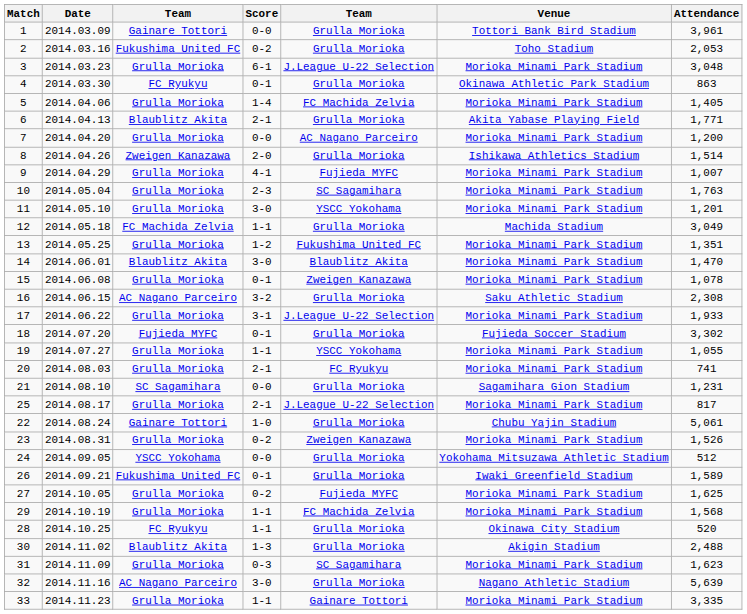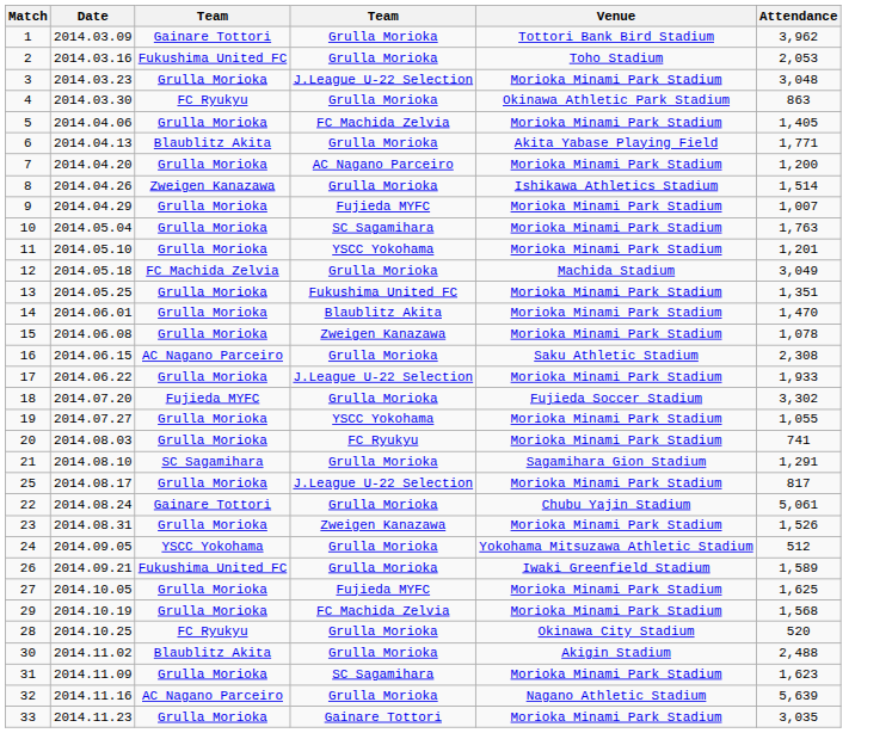 <table class="wikitable" style="text-align:center;">
 <tr>
 <th>Match</th>
 <th>Date</th>
 <th>Team</th>
-<th>Score</th>
 <th>Team</th>
 <th>Venue</th>
 <th>Attendance</th>
 </tr>
 <tr>
 <td>1</td>
 <td>2014.03.09</td>
 <td><a href='#'>Gainare Tottori</a></td>
-<td>0-0</td>
 <td><a href='#'>Grulla Morioka</a></td>
 <td><a href='#'>Tottori Bank Bird Stadium</a></td>
-<td>3,961</td>
+<td>3,962</td>
 </tr>
 <tr>
 <td>2</td>
 <td>2014.03.16</td>
 <td><a href='#'>Fukushima United FC</a></td>
-<td>0-2</td>
 <td><a href='#'>Grulla Morioka</a></td>
 <td><a href='#'>Toho Stadium</a></td>
 <td>2,053</td>
 </tr>
 <tr>
 <td>3</td>
 <td>2014.03.23</td>
 <td><a href='#'>Grulla Morioka</a></td>
-<td>6-1</td>
 <td><a href='#'>J.League U-22 Selection</a></td>
 <td><a href='#'>Morioka Minami Park Stadium</a></td>
 <td>3,048</td>
 </tr>
 <tr>
 <td>4</td>
 <td>2014.03.30</td>
 <td><a href='#'>FC Ryukyu</a></td>
-<td>0-1</td>
 <td><a href='#'>Grulla Morioka</a></td>
 <td><a href='#'>Okinawa Athletic Park Stadium</a></td>
 <td>863</td>
 </tr>
 <tr>
 <td>5</td>
 <td>2014.04.06</td>
 <td><a href='#'>Grulla Morioka</a></td>
-<td>1-4</td>
 <td><a href='#'>FC Machida Zelvia</a></td>
 <td><a href='#'>Morioka Minami Park Stadium</a></td>
 <td>1,405</td>
 </tr>
 <tr>
 <td>6</td>
 <td>2014.04.13</td>
 <td><a href='#'>Blaublitz Akita</a></td>
-<td>2-1</td>
 <td><a href='#'>Grulla Morioka</a></td>
 <td><a href='#'>Akita Yabase Playing Field</a></td>
 <td>1,771</td>
 </tr>
 <tr>
 <td>7</td>
 <td>2014.04.20</td>
 <td><a href='#'>Grulla Morioka</a></td>
-<td>0-0</td>
 <td><a href='#'>AC Nagano Parceiro</a></td>
 <td><a href='#'>Morioka Minami Park Stadium</a></td>
 <td>1,200</td>
 </tr>
 <tr>
 <td>8</td>
 <td>2014.04.26</td>
 <td><a href='#'>Zweigen Kanazawa</a></td>
-<td>2-0</td>
 <td><a href='#'>Grulla Morioka</a></td>
 <td><a href='#'>Ishikawa Athletics Stadium</a></td>
 <td>1,514</td>
 </tr>
 <tr>
 <td>9</td>
 <td>2014.04.29</td>
 <td><a href='#'>Grulla Morioka</a></td>
-<td>4-1</td>
 <td><a href='#'>Fujieda MYFC</a></td>
 <td><a href='#'>Morioka Minami Park Stadium</a></td>
 <td>1,007</td>
 </tr>
 <tr>
 <td>10</td>
 <td>2014.05.04</td>
 <td><a href='#'>Grulla Morioka</a></td>
-<td>2-3</td>
 <td><a href='#'>SC Sagamihara</a></td>
 <td><a href='#'>Morioka Minami Park Stadium</a></td>
 <td>1,763</td>
 </tr>
 <tr>
 <td>11</td>
 <td>2014.05.10</td>
 <td><a href='#'>Grulla Morioka</a></td>
-<td>3-0</td>
 <td><a href='#'>YSCC Yokohama</a></td>
 <td><a href='#'>Morioka Minami Park Stadium</a></td>
 <td>1,201</td>
 </tr>
 <tr>
 <td>12</td>
 <td>2014.05.18</td>
 <td><a href='#'>FC Machida Zelvia</a></td>
-<td>1-1</td>
 <td><a href='#'>Grulla Morioka</a></td>
 <td><a href='#'>Machida Stadium</a></td>
 <td>3,049</td>
 </tr>
 <tr>
 <td>13</td>
 <td>2014.05.25</td>
 <td><a href='#'>Grulla Morioka</a></td>
-<td>1-2</td>
 <td><a href='#'>Fukushima United FC</a></td>
 <td><a href='#'>Morioka Minami Park Stadium</a></td>
 <td>1,351</td>
 </tr>
 <tr>
 <td>14</td>
 <td>2014.06.01</td>
-<td><a href='#'>Blaublitz Akita</a></td>
-<td>3-0</td>
+<td><a href='#'>Grulla Morioka</a></td>
 <td><a href='#'>Blaublitz Akita</a></td>
 <td><a href='#'>Morioka Minami Park Stadium</a></td>
 <td>1,470</td>
 </tr>
 <tr>
 <td>15</td>
 <td>2014.06.08</td>
 <td><a href='#'>Grulla Morioka</a></td>
-<td>0-1</td>
 <td><a href='#'>Zweigen Kanazawa</a></td>
 <td><a href='#'>Morioka Minami Park Stadium</a></td>
 <td>1,078</td>
 </tr>
 <tr>
 <td>16</td>
 <td>2014.06.15</td>
 <td><a href='#'>AC Nagano Parceiro</a></td>
-<td>3-2</td>
 <td><a href='#'>Grulla Morioka</a></td>
 <td><a href='#'>Saku Athletic Stadium</a></td>
 <td>2,308</td>
 </tr>
 <tr>
 <td>17</td>
 <td>2014.06.22</td>
 <td><a href='#'>Grulla Morioka</a></td>
-<td>3-1</td>
 <td><a href='#'>J.League U-22 Selection</a></td>
 <td><a href='#'>Morioka Minami Park Stadium</a></td>
 <td>1,933</td>
 </tr>
 <tr>
 <td>18</td>
 <td>2014.07.20</td>
 <td><a href='#'>Fujieda MYFC</a></td>
-<td>0-1</td>
 <td><a href='#'>Grulla Morioka</a></td>
 <td><a href='#'>Fujieda Soccer Stadium</a></td>
 <td>3,302</td>
 </tr>
 <tr>
 <td>19</td>
 <td>2014.07.27</td>
 <td><a href='#'>Grulla Morioka</a></td>
-<td>1-1</td>
 <td><a href='#'>YSCC Yokohama</a></td>
 <td><a href='#'>Morioka Minami Park Stadium</a></td>
 <td>1,055</td>
 </tr>
 <tr>
 <td>20</td>
 <td>2014.08.03</td>
 <td><a href='#'>Grulla Morioka</a></td>
-<td>2-1</td>
 <td><a href='#'>FC Ryukyu</a></td>
 <td><a href='#'>Morioka Minami Park Stadium</a></td>
 <td>741</td>
 </tr>
 <tr>
 <td>21</td>
 <td>2014.08.10</td>
 <td><a href='#'>SC Sagamihara</a></td>
-<td>0-0</td>
 <td><a href='#'>Grulla Morioka</a></td>
 <td><a href='#'>Sagamihara Gion Stadium</a></td>
-<td>1,231</td>
+<td>1,291</td>
 </tr>
 <tr>
 <td>25</td>
 <td>2014.08.17</td>
 <td><a href='#'>Grulla Morioka</a></td>
-<td>2-1</td>
 <td><a href='#'>J.League U-22 Selection</a></td>
 <td><a href='#'>Morioka Minami Park Stadium</a></td>
 <td>817</td>
 </tr>
 <tr>
 <td>22</td>
 <td>2014.08.24</td>
 <td><a href='#'>Gainare Tottori</a></td>
-<td>1-0</td>
 <td><a href='#'>Grulla Morioka</a></td>
 <td><a href='#'>Chubu Yajin Stadium</a></td>
 <td>5,061</td>
 </tr>
 <tr>
 <td>23</td>
 <td>2014.08.31</td>
 <td><a href='#'>Grulla Morioka</a></td>
-<td>0-2</td>
 <td><a href='#'>Zweigen Kanazawa</a></td>
 <td><a href='#'>Morioka Minami Park Stadium</a></td>
 <td>1,526</td>
 </tr>
 <tr>
 <td>24</td>
 <td>2014.09.05</td>
 <td><a href='#'>YSCC Yokohama</a></td>
-<td>0-0</td>
 <td><a href='#'>Grulla Morioka</a></td>
 <td><a href='#'>Yokohama Mitsuzawa Athletic Stadium</a></td>
 <td>512</td>
 </tr>
 <tr>
 <td>26</td>
 <td>2014.09.21</td>
 <td><a href='#'>Fukushima United FC</a></td>
-<td>0-1</td>
 <td><a href='#'>Grulla Morioka</a></td>
 <td><a href='#'>Iwaki Greenfield Stadium</a></td>
 <td>1,589</td>
 </tr>
 <tr>
 <td>27</td>
 <td>2014.10.05</td>
 <td><a href='#'>Grulla Morioka</a></td>
-<td>0-2</td>
 <td><a href='#'>Fujieda MYFC</a></td>
 <td><a href='#'>Morioka Minami Park Stadium</a></td>
 <td>1,625</td>
 </tr>
 <tr>
 <td>29</td>
 <td>2014.10.19</td>
 <td><a href='#'>Grulla Morioka</a></td>
-<td>1-1</td>
 <td><a href='#'>FC Machida Zelvia</a></td>
 <td><a href='#'>Morioka Minami Park Stadium</a></td>
 <td>1,568</td>
 </tr>
 <tr>
 <td>28</td>
 <td>2014.10.25</td>
 <td><a href='#'>FC Ryukyu</a></td>
-<td>1-1</td>
 <td><a href='#'>Grulla Morioka</a></td>
 <td><a href='#'>Okinawa City Stadium</a></td>
 <td>520</td>
 </tr>
 <tr>
 <td>30</td>
 <td>2014.11.02</td>
 <td><a href='#'>Blaublitz Akita</a></td>
-<td>1-3</td>
 <td><a href='#'>Grulla Morioka</a></td>
 <td><a href='#'>Akigin Stadium</a></td>
 <td>2,488</td>
 </tr>
 <tr>
 <td>31</td>
 <td>2014.11.09</td>
 <td><a href='#'>Grulla Morioka</a></td>
-<td>0-3</td>
 <td><a href='#'>SC Sagamihara</a></td>
 <td><a href='#'>Morioka Minami Park Stadium</a></td>
 <td>1,623</td>
 </tr>
 <tr>
 <td>32</td>
 <td>2014.11.16</td>
 <td><a href='#'>AC Nagano Parceiro</a></td>
-<td>3-0</td>
 <td><a href='#'>Grulla Morioka</a></td>
 <td><a href='#'>Nagano Athletic Stadium</a></td>
 <td>5,639</td>
 </tr>
 <tr>
 <td>33</td>
 <td>2014.11.23</td>
 <td><a href='#'>Grulla Morioka</a></td>
-<td>1-1</td>
 <td><a href='#'>Gainare Tottori</a></td>
 <td><a href='#'>Morioka Minami Park Stadium</a></td>
-<td>3,335</td>
+<td>3,035</td>
 </tr>
 </table>
